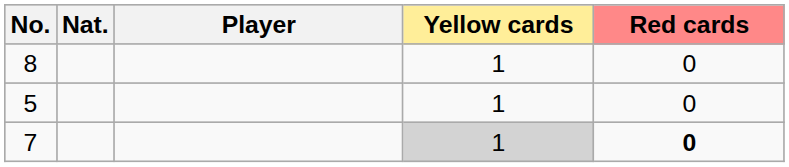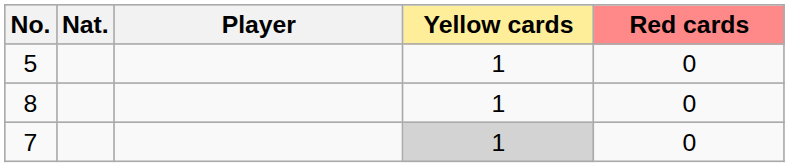 <table class="wikitable sortable" style="text-align:center; font-size: 95%;">
 <tr>
 <th class="unsortable" width="20px">No.</th>
 <th class="unsortable" width="24px">Nat.</th>
 <th width="170px">Player</th>
 <th width="110px" style="background: #FFEE99"> Yellow cards</th>
 <th width="110px" style="background: #FF8888"> Red cards</th>
 </tr>
 <tr>
-<td>8</td>
+<td>5</td>
 <td></td>
 <td align="left"></td>
 <td>1</td>
 <td>0</td>
 </tr>
 <tr>
-<td>5</td>
+<td>8</td>
 <td></td>
 <td align="left"></td>
 <td>1</td>
 <td>0</td>
 </tr>
 <tr>
 <td>7</td>
 <td></td>
 <td align="left"></td>
 <td style="background: lightgrey;">1</td>
-<td><strong>0</strong></td>
+<td>0</td>
 </tr>
 </table>
